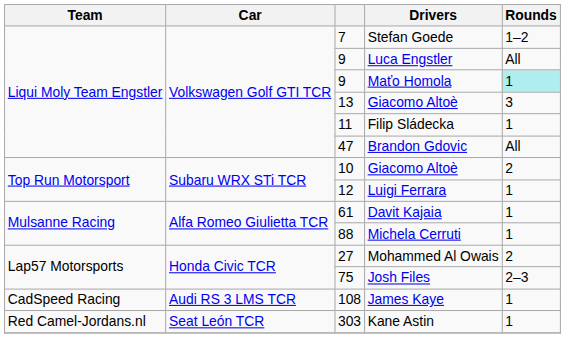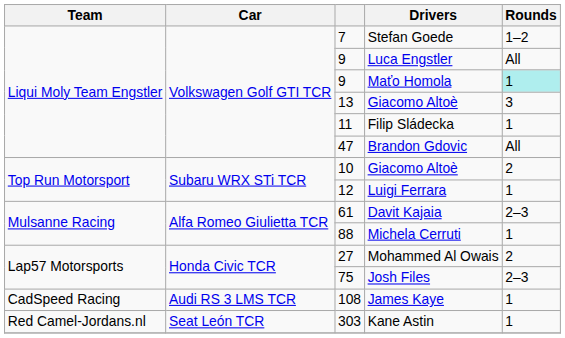 <table class="wikitable" style="font-size: 85%;">
 <tr>
 <th>Team</th>
 <th>Car</th>
 <th></th>
 <th>Drivers</th>
 <th>Rounds</th>
 </tr>
 <tr>
 <td rowspan=6> <a href='#'>Liqui Moly Team Engstler</a></td>
 <td rowspan=6><a href='#'>Volkswagen Golf GTI TCR</a></td>
 <td>7</td>
 <td> Stefan Goede</td>
 <td>1–2</td>
 </tr>
 <tr>
 <td>9</td>
 <td> <a href='#'>Luca Engstler</a></td>
 <td>All</td>
 </tr>
 <tr>
 <td>9</td>
 <td> <a href='#'>Maťo Homola</a></td>
 <td style="background: paleturquoise;">1</td>
 </tr>
 <tr>
 <td>13</td>
 <td> <a href='#'>Giacomo Altoè</a></td>
 <td>3</td>
 </tr>
 <tr>
 <td>11</td>
 <td> Filip Sládecka</td>
 <td>1</td>
 </tr>
 <tr>
 <td>47</td>
 <td> <a href='#'>Brandon Gdovic</a></td>
 <td>All</td>
 </tr>
 <tr>
 <td rowspan=2> <a href='#'>Top Run Motorsport</a></td>
 <td rowspan=2><a href='#'>Subaru WRX STi TCR</a></td>
 <td>10</td>
 <td> <a href='#'>Giacomo Altoè</a></td>
 <td>2</td>
 </tr>
 <tr>
 <td>12</td>
 <td> <a href='#'>Luigi Ferrara</a></td>
 <td>1</td>
 </tr>
 <tr>
 <td rowspan=2> <a href='#'>Mulsanne Racing</a></td>
 <td rowspan=2><a href='#'>Alfa Romeo Giulietta TCR</a></td>
 <td>61</td>
 <td> <a href='#'>Davit Kajaia</a></td>
-<td>1</td>
+<td>2–3</td>
 </tr>
 <tr>
 <td>88</td>
 <td> <a href='#'>Michela Cerruti</a></td>
 <td>1</td>
 </tr>
 <tr>
 <td rowspan=2> Lap57 Motorsports</td>
 <td rowspan=2><a href='#'>Honda Civic TCR</a></td>
 <td>27</td>
 <td> Mohammed Al Owais</td>
 <td>2</td>
 </tr>
 <tr>
 <td>75</td>
 <td> <a href='#'>Josh Files</a></td>
 <td>2–3</td>
 </tr>
 <tr>
 <td> CadSpeed Racing</td>
 <td><a href='#'>Audi RS 3 LMS TCR</a></td>
 <td>108</td>
 <td> <a href='#'>James Kaye</a></td>
 <td>1</td>
 </tr>
 <tr>
 <td> Red Camel-Jordans.nl</td>
 <td><a href='#'>Seat León TCR</a></td>
 <td>303</td>
 <td> Kane Astin</td>
 <td>1</td>
 </tr>
 <tr>
 </tr>
 </table>
